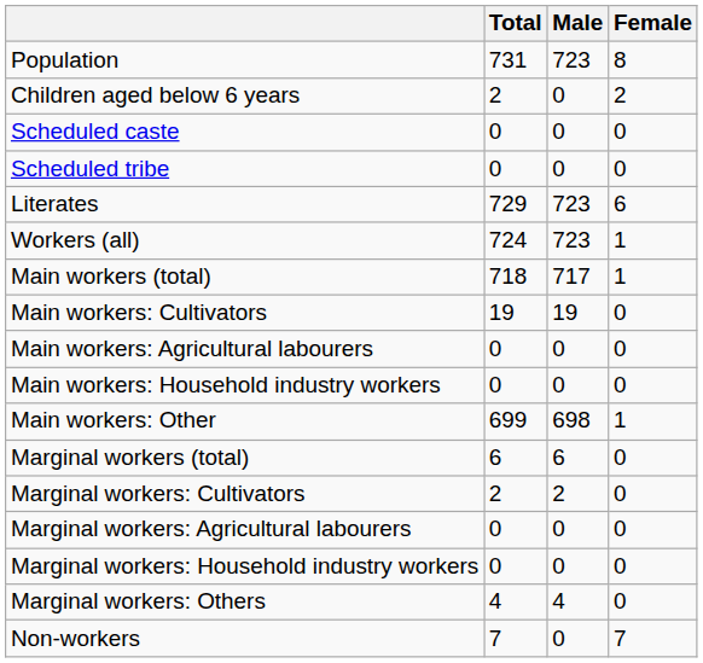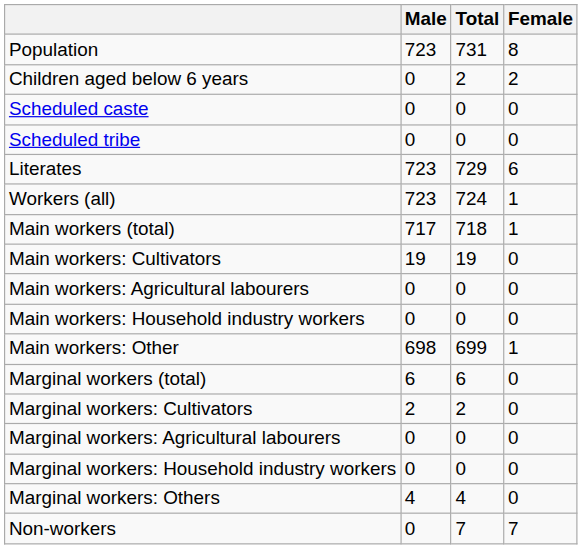 <table class="wikitable sortable">
 <tr>
 <th></th>
+<th>Male</th>
 <th>Total</th>
-<th>Male</th>
 <th>Female</th>
 </tr>
 <tr>
 <td>Population</td>
+<td>723</td>
 <td>731</td>
-<td>723</td>
 <td>8</td>
 </tr>
 <tr>
 <td>Children aged below 6 years</td>
+<td>0</td>
 <td>2</td>
-<td>0</td>
 <td>2</td>
 </tr>
 <tr>
 <td><a href='#'>Scheduled caste</a></td>
 <td>0</td>
 <td>0</td>
 <td>0</td>
 </tr>
 <tr>
 <td><a href='#'>Scheduled tribe</a></td>
 <td>0</td>
 <td>0</td>
 <td>0</td>
 </tr>
 <tr>
 <td>Literates</td>
+<td>723</td>
 <td>729</td>
-<td>723</td>
 <td>6</td>
 </tr>
 <tr>
 <td>Workers (all)</td>
+<td>723</td>
 <td>724</td>
-<td>723</td>
 <td>1</td>
 </tr>
 <tr>
 <td>Main workers (total)</td>
+<td>717</td>
 <td>718</td>
-<td>717</td>
 <td>1</td>
 </tr>
 <tr>
 <td>Main workers: Cultivators</td>
 <td>19</td>
 <td>19</td>
 <td>0</td>
 </tr>
 <tr>
 <td>Main workers: Agricultural labourers</td>
 <td>0</td>
 <td>0</td>
 <td>0</td>
 </tr>
 <tr>
 <td>Main workers: Household industry workers</td>
 <td>0</td>
 <td>0</td>
 <td>0</td>
 </tr>
 <tr>
 <td>Main workers: Other</td>
+<td>698</td>
 <td>699</td>
-<td>698</td>
 <td>1</td>
 </tr>
 <tr>
 <td>Marginal workers (total)</td>
 <td>6</td>
 <td>6</td>
 <td>0</td>
 </tr>
 <tr>
 <td>Marginal workers: Cultivators</td>
 <td>2</td>
 <td>2</td>
 <td>0</td>
 </tr>
 <tr>
 <td>Marginal workers: Agricultural labourers</td>
 <td>0</td>
 <td>0</td>
 <td>0</td>
 </tr>
 <tr>
 <td>Marginal workers: Household industry workers</td>
 <td>0</td>
 <td>0</td>
 <td>0</td>
 </tr>
 <tr>
 <td>Marginal workers: Others</td>
 <td>4</td>
 <td>4</td>
 <td>0</td>
 </tr>
 <tr>
 <td>Non-workers</td>
+<td>0</td>
 <td>7</td>
-<td>0</td>
 <td>7</td>
 </tr>
 </table>
